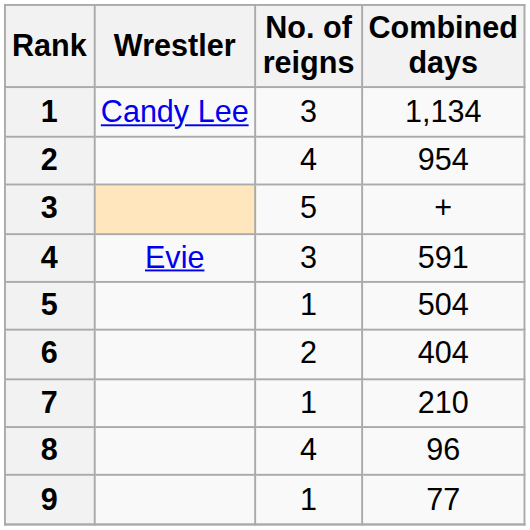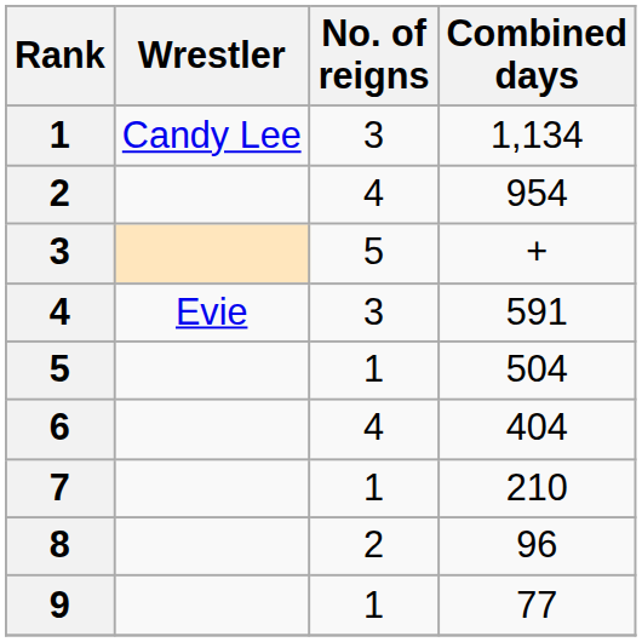 <table class="wikitable sortable" style="text-align: center">
 <tr>
 <th>Rank</th>
 <th>Wrestler</th>
 <th>No. of<br>reigns</th>
 <th data-sort-type="number">Combined<br>days</th>
 </tr>
 <tr>
 <th>1</th>
 <td><a href='#'>Candy Lee</a></td>
 <td>3</td>
 <td>1,134</td>
 </tr>
 <tr>
 <th>2</th>
 <td></td>
 <td>4</td>
 <td>954</td>
 </tr>
 <tr>
 <th>3</th>
 <td style="background-color: #ffe6bd"></td>
 <td>5</td>
 <td>+</td>
 </tr>
 <tr>
 <th>4</th>
 <td><a href='#'>Evie</a></td>
 <td>3</td>
 <td>591</td>
 </tr>
 <tr>
 <th>5</th>
 <td></td>
 <td>1</td>
 <td>504</td>
 </tr>
 <tr>
 <th>6</th>
 <td></td>
-<td>2</td>
+<td>4</td>
 <td>404</td>
 </tr>
 <tr>
 <th>7</th>
 <td></td>
 <td>1</td>
 <td>210</td>
 </tr>
 <tr>
 <th>8</th>
 <td></td>
-<td>4</td>
+<td>2</td>
 <td>96</td>
 </tr>
 <tr>
 <th>9</th>
 <td></td>
 <td>1</td>
 <td>77</td>
 </tr>
 <tr>
 </tr>
 </table>
